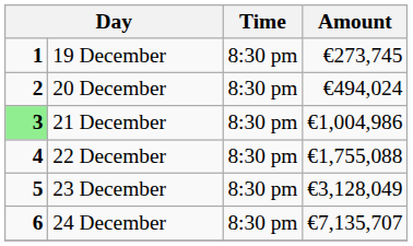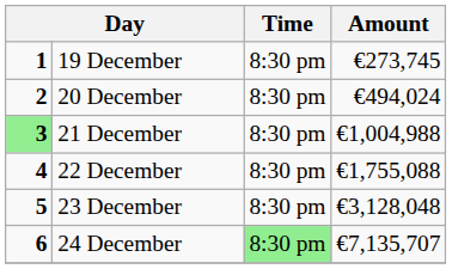 <table class="wikitable">
 <tr>
 <th colspan=2>Day</th>
 <th>Time</th>
 <th>Amount</th>
 </tr>
 <tr>
 <td style="text-align:right; width:25px;"><strong>1</strong></td>
 <td width=125>19 December</td>
 <td align=center>8:30 pm</td>
 <td align=right>€273,745</td>
 </tr>
 <tr>
 <td style="text-align:right; width:25px;"><strong>2</strong></td>
 <td width=125>20 December</td>
 <td align=center>8:30 pm</td>
 <td align=right>€494,024</td>
 </tr>
 <tr>
 <td style="background: lightgreen; text-align:right; width:25px;"><strong>3</strong></td>
 <td width=125>21 December</td>
 <td align=center>8:30 pm</td>
-<td align=right>€1,004,986</td>
+<td align=right>€1,004,988</td>
 </tr>
 <tr>
 <td style="text-align:right; width:25px;"><strong>4</strong></td>
 <td width=125>22 December</td>
 <td align=center>8:30 pm</td>
 <td align=right>€1,755,088</td>
 </tr>
 <tr>
 <td style="text-align:right; width:25px;"><strong>5</strong></td>
 <td width=125>23 December</td>
 <td align=center>8:30 pm</td>
-<td align=right>€3,128,049</td>
+<td align=right>€3,128,048</td>
 </tr>
 <tr>
 <td style="text-align:right; width:25px;"><strong>6</strong></td>
 <td width=125>24 December</td>
-<td align=center>8:30 pm</td>
+<td align=center style="background: lightgreen;">8:30 pm</td>
 <td align=right>€7,135,707</td>
 </tr>
 <tr>
 </tr>
 </table>
